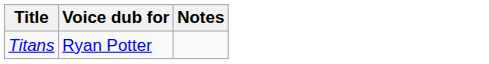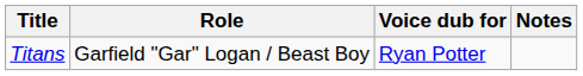 <table class="wikitable sortable">
 <tr>
 <th>Title</th>
+<th>Role</th>
 <th>Voice dub for</th>
 <th>Notes</th>
 </tr>
 <tr>
 <td><em><a href='#'>Titans</a></em></td>
+<td>Garfield "Gar" Logan / Beast Boy</td>
 <td><a href='#'>Ryan Potter</a></td>
 <td></td>
 </tr>
 </table>
